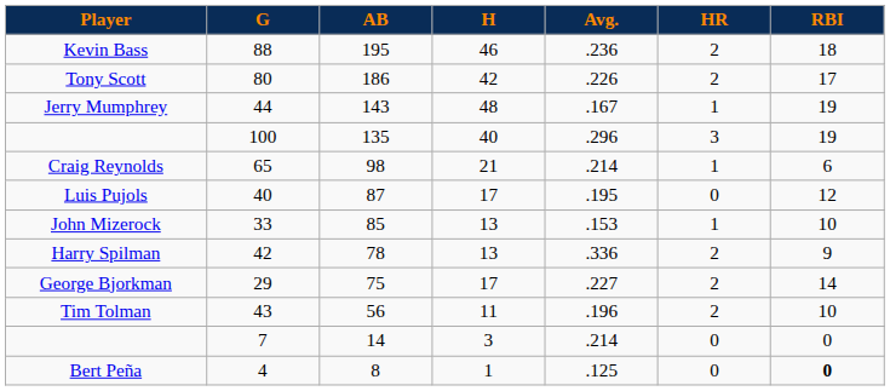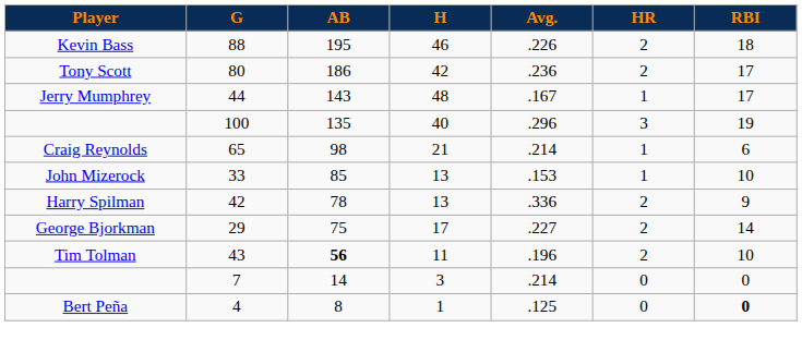 <table class="wikitable sortable">
 <tr>
 <th style="background:#092c57;color:#FF8800;" width="16%">Player</th>
 <th style="background:#092c57;color:#FF8800;" width="9%">G</th>
 <th style="background:#092c57;color:#FF8800;" width="9%">AB</th>
 <th style="background:#092c57;color:#FF8800;" width="9%">H</th>
 <th style="background:#092c57;color:#FF8800;" width="9%">Avg.</th>
 <th style="background:#092c57;color:#FF8800;" width="9%">HR</th>
 <th style="background:#092c57;color:#FF8800;" width="9%">RBI</th>
 </tr>
 <tr align="center">
 <td><a href='#'>Kevin Bass</a></td>
 <td>88</td>
 <td>195</td>
 <td>46</td>
-<td>.236</td>
+<td>.226</td>
 <td>2</td>
 <td>18</td>
 </tr>
 <tr align=center>
 <td><a href='#'>Tony Scott</a></td>
 <td>80</td>
 <td>186</td>
 <td>42</td>
-<td>.226</td>
+<td>.236</td>
 <td>2</td>
 <td>17</td>
 </tr>
 <tr align=center>
 <td><a href='#'>Jerry Mumphrey</a></td>
 <td>44</td>
 <td>143</td>
 <td>48</td>
 <td>.167</td>
 <td>1</td>
-<td>19</td>
+<td>17</td>
 </tr>
 <tr align=center>
 <td></td>
 <td>100</td>
 <td>135</td>
 <td>40</td>
 <td>.296</td>
 <td>3</td>
 <td>19</td>
 </tr>
 <tr align="center">
 <td><a href='#'>Craig Reynolds</a></td>
 <td>65</td>
 <td>98</td>
 <td>21</td>
 <td>.214</td>
 <td>1</td>
 <td>6</td>
-</tr>
-<tr align=center>
-<td><a href='#'>Luis Pujols</a></td>
-<td>40</td>
-<td>87</td>
-<td>17</td>
-<td>.195</td>
-<td>0</td>
-<td>12</td>
 </tr>
 <tr align=center>
 <td><a href='#'>John Mizerock</a></td>
 <td>33</td>
 <td>85</td>
 <td>13</td>
 <td>.153</td>
 <td>1</td>
 <td>10</td>
 </tr>
 <tr align=center>
 <td><a href='#'>Harry Spilman</a></td>
 <td>42</td>
 <td>78</td>
 <td>13</td>
 <td>.336</td>
 <td>2</td>
 <td>9</td>
 </tr>
 <tr align=center>
 <td><a href='#'>George Bjorkman</a></td>
 <td>29</td>
 <td>75</td>
 <td>17</td>
 <td>.227</td>
 <td>2</td>
 <td>14</td>
 </tr>
 <tr align=center>
 <td><a href='#'>Tim Tolman</a></td>
 <td>43</td>
-<td>56</td>
+<td><strong>56</strong></td>
 <td>11</td>
 <td>.196</td>
 <td>2</td>
 <td>10</td>
 </tr>
 <tr align=center>
 <td></td>
 <td>7</td>
 <td>14</td>
 <td>3</td>
 <td>.214</td>
 <td>0</td>
 <td>0</td>
 </tr>
 <tr align="center">
 <td><a href='#'>Bert Peña</a></td>
 <td>4</td>
 <td>8</td>
 <td>1</td>
 <td>.125</td>
 <td>0</td>
 <td><strong>0</strong></td>
 </tr>
 </table>
